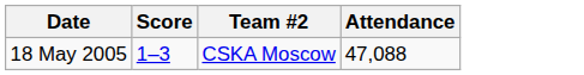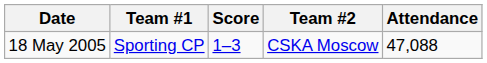 <table class="wikitable" style="font-size:90%">
 <tr>
 <th>Date</th>
+<th>Team #1</th>
 <th>Score</th>
 <th>Team #2</th>
 <th>Attendance</th>
 </tr>
 <tr>
 <td>18 May 2005</td>
+<td> <a href='#'>Sporting CP</a></td>
 <td><a href='#'>1–3</a></td>
 <td> <a href='#'>CSKA Moscow</a></td>
 <td>47,088</td>
 </tr>
 </table>
